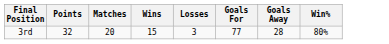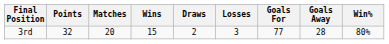 <table class="wikitable" style="font-size: 95%; text-align: center;">
 <tr>
 <th width=60>Final Position</th>
 <th width=60>Points</th>
 <th width=60>Matches</th>
 <th width=60>Wins</th>
+<th width=60>Draws</th>
 <th width=60>Losses</th>
 <th width=60>Goals For</th>
 <th width=60>Goals Away</th>
 <th width=60>Win%</th>
 </tr>
 <tr>
 <td>3rd</td>
 <td>32</td>
 <td>20</td>
 <td>15</td>
+<td>2</td>
 <td>3</td>
 <td>77</td>
 <td>28</td>
 <td>80%</td>
 </tr>
 </table>
